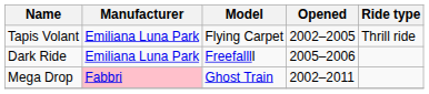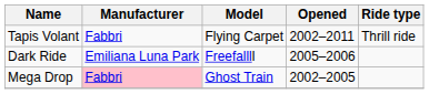 <table class= "wikitable sortable">
 <tr>
 <th>Name</th>
 <th>Manufacturer</th>
 <th>Model</th>
 <th>Opened</th>
 <th>Ride type</th>
 </tr>
 <tr>
 <td>Tapis Volant</td>
-<td><a href='#'>Emiliana Luna Park</a></td>
+<td><a href='#'>Fabbri</a></td>
 <td>Flying Carpet</td>
-<td>2002–2005</td>
+<td>2002–2011</td>
 <td>Thrill ride</td>
 </tr>
 <tr>
 <td>Dark Ride</td>
 <td><a href='#'>Emiliana Luna Park</a></td>
 <td><a href='#'>Freefalll</a>l</td>
 <td>2005–2006</td>
 <td></td>
 </tr>
 <tr>
 <td>Mega Drop</td>
 <td style="background: pink;"><a href='#'>Fabbri</a></td>
 <td><a href='#'>Ghost Train</a></td>
-<td>2002–2011</td>
+<td>2002–2005</td>
 <td></td>
 </tr>
 <tr>
 </tr>
 </table>
